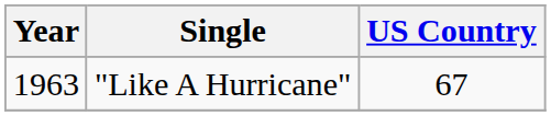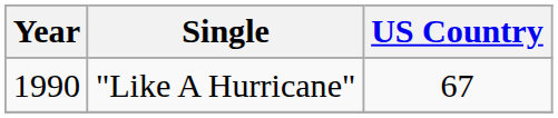 <table class="wikitable" style="text-align:center;">
 <tr>
 <th>Year</th>
 <th>Single</th>
 <th><a href='#'>US Country</a></th>
 </tr>
 <tr>
-<td>1963</td>
+<td>1990</td>
 <td>"Like A Hurricane"</td>
 <td>67</td>
 </tr>
 <tr>
 </tr>
 </table>
